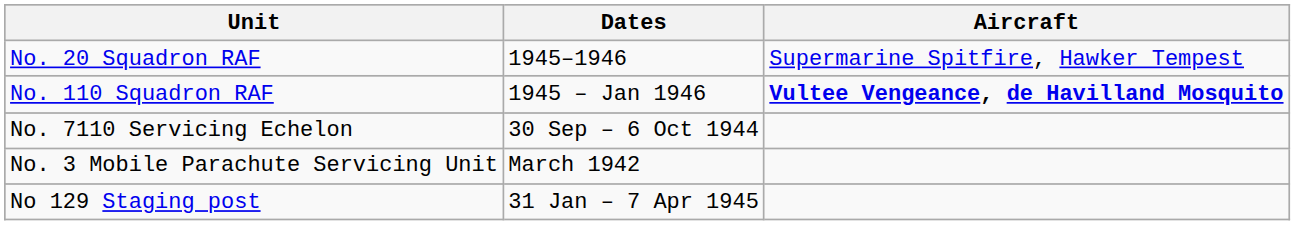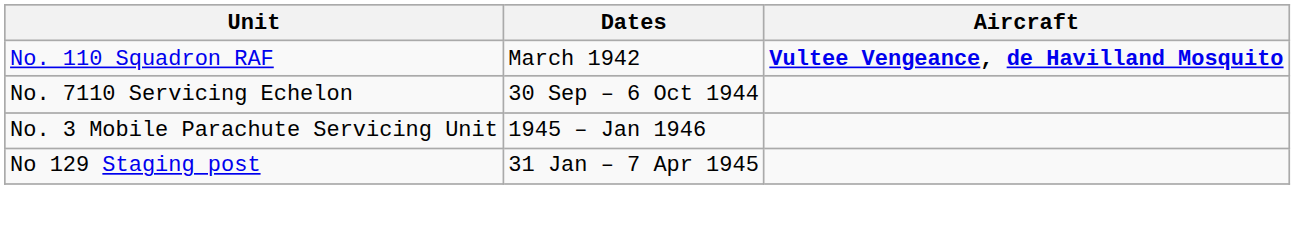 <table class="wikitable">
 <tr>
 <th>Unit</th>
 <th>Dates</th>
 <th>Aircraft</th>
 </tr>
 <tr>
-<td><a href='#'>No. 20 Squadron RAF</a></td>
-<td>1945–1946</td>
-<td><a href='#'>Supermarine Spitfire</a>, <a href='#'>Hawker Tempest</a></td>
-</tr>
-<tr>
 <td><a href='#'>No. 110 Squadron RAF</a></td>
-<td>1945 – Jan 1946</td>
+<td>March 1942</td>
 <td><strong><a href='#'>Vultee Vengeance</a>, <a href='#'>de Havilland Mosquito</a></strong></td>
 </tr>
 <tr>
 <td>No. 7110 Servicing Echelon</td>
 <td>30 Sep – 6 Oct 1944</td>
 <td></td>
 </tr>
 <tr>
 <td>No. 3 Mobile Parachute Servicing Unit</td>
-<td>March 1942</td>
+<td>1945 – Jan 1946</td>
 <td></td>
 </tr>
 <tr>
 <td>No 129 <a href='#'>Staging post</a></td>
 <td>31 Jan – 7 Apr 1945</td>
 <td></td>
 </tr>
 </table>
